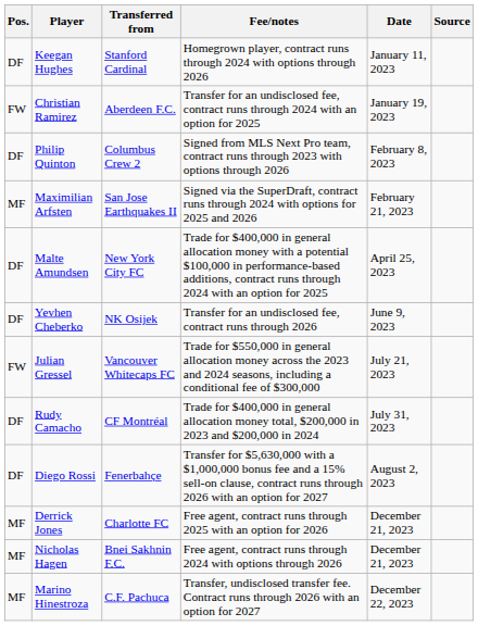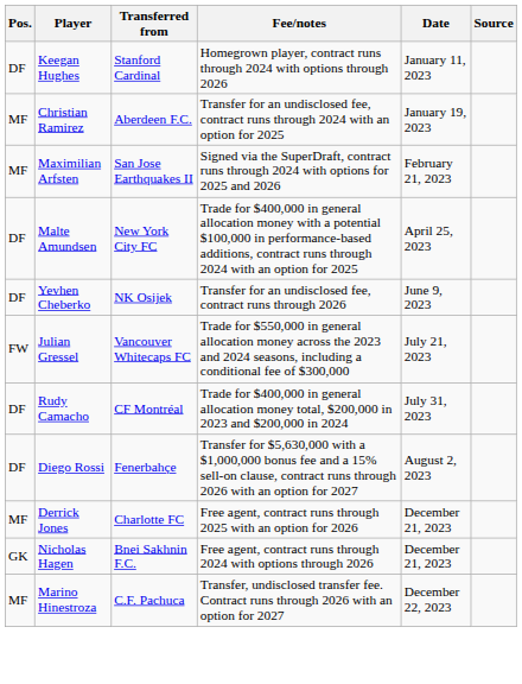 <table class="wikitable sortable" style="text-align: left">
 <tr>
 <th><strong>Pos.</strong></th>
 <th><strong>Player</strong></th>
 <th><strong>Transferred from</strong></th>
 <th><strong>Fee/notes</strong></th>
 <th><strong>Date</strong></th>
 <th><strong>Source</strong></th>
 </tr>
 <tr>
 <td>DF</td>
 <td> <a href='#'>Keegan Hughes</a></td>
 <td> <a href='#'>Stanford Cardinal</a></td>
 <td>Homegrown player, contract runs through 2024 with options through 2026</td>
 <td>January 11, 2023</td>
 <td align=center></td>
 </tr>
 <tr>
-<td>FW</td>
+<td>MF</td>
 <td> <a href='#'>Christian Ramirez</a></td>
 <td> <a href='#'>Aberdeen F.C.</a></td>
 <td>Transfer for an undisclosed fee, contract runs through 2024 with an option for 2025</td>
 <td>January 19, 2023</td>
-<td align=center></td>
-</tr>
-<tr>
-<td>DF</td>
-<td> <a href='#'>Philip Quinton</a></td>
-<td> <a href='#'>Columbus Crew 2</a></td>
-<td>Signed from MLS Next Pro team, contract runs through 2023 with options through 2026</td>
-<td>February 8, 2023</td>
 <td align=center></td>
 </tr>
 <tr>
 <td>MF</td>
 <td> <a href='#'>Maximilian Arfsten</a></td>
 <td> <a href='#'>San Jose Earthquakes II</a></td>
 <td>Signed via the SuperDraft, contract runs through 2024 with options for 2025 and 2026</td>
 <td>February 21, 2023</td>
 <td align=center></td>
 </tr>
 <tr>
 <td>DF</td>
 <td> <a href='#'>Malte Amundsen</a></td>
 <td> <a href='#'>New York City FC</a></td>
 <td>Trade for $400,000 in general allocation money with a potential $100,000 in performance-based additions, contract runs through 2024 with an option for 2025</td>
 <td>April 25, 2023</td>
 <td align=center></td>
 </tr>
 <tr>
 <td>DF</td>
 <td> <a href='#'>Yevhen Cheberko</a></td>
 <td> <a href='#'>NK Osijek</a></td>
 <td>Transfer for an undisclosed fee, contract runs through 2026</td>
 <td>June 9, 2023</td>
 <td align=center></td>
 </tr>
 <tr>
 <td>FW</td>
 <td> <a href='#'>Julian Gressel</a></td>
 <td> <a href='#'>Vancouver Whitecaps FC</a></td>
 <td>Trade for $550,000 in general allocation money across the 2023 and 2024 seasons, including a conditional fee of $300,000</td>
 <td>July 21, 2023</td>
 <td align=center></td>
 </tr>
 <tr>
 <td>DF</td>
 <td> <a href='#'>Rudy Camacho</a></td>
 <td> <a href='#'>CF Montréal</a></td>
 <td>Trade for $400,000 in general allocation money total, $200,000 in 2023 and $200,000 in 2024</td>
 <td>July 31, 2023</td>
 <td align=center></td>
 </tr>
 <tr>
 <td>DF</td>
 <td> <a href='#'>Diego Rossi</a></td>
 <td> <a href='#'>Fenerbahçe</a></td>
 <td>Transfer for $5,630,000 with a $1,000,000 bonus fee and a 15% sell-on clause, contract runs through 2026 with an option for 2027</td>
 <td>August 2, 2023</td>
 <td align=center></td>
 </tr>
 <tr>
 <td>MF</td>
 <td> <a href='#'>Derrick Jones</a></td>
 <td> <a href='#'>Charlotte FC</a></td>
 <td>Free agent, contract runs through 2025 with an option for 2026</td>
 <td>December 21, 2023</td>
 <td align=center></td>
 </tr>
 <tr>
-<td>MF</td>
+<td>GK</td>
 <td> <a href='#'>Nicholas Hagen</a></td>
 <td> <a href='#'>Bnei Sakhnin F.C.</a></td>
 <td>Free agent, contract runs through 2024 with options through 2026</td>
 <td>December 21, 2023</td>
 <td align=center></td>
 </tr>
 <tr>
 <td>MF</td>
 <td> <a href='#'>Marino Hinestroza</a></td>
 <td> <a href='#'>C.F. Pachuca</a></td>
 <td>Transfer, undisclosed transfer fee. Contract runs through 2026 with an option for 2027</td>
 <td>December 22, 2023</td>
 <td align=center></td>
 </tr>
 </table>
